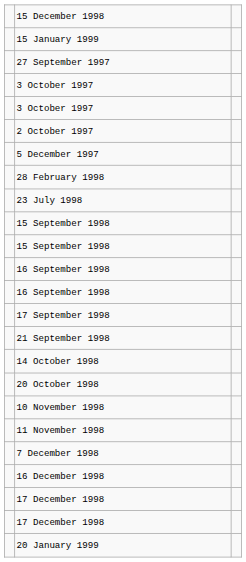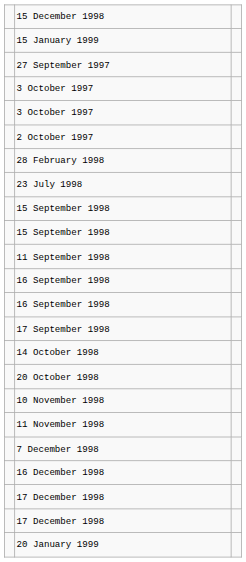 <table class="wikitable" style="font-size: 89%; float: left; width: 26em; margin-right: 1em; height: 700px">
 <tr>
 <td></td>
 <td>15 December 1998</td>
 <td></td>
 </tr>
 <tr>
 <td></td>
 <td>15 January 1999</td>
 <td></td>
 </tr>
 <tr>
 <td></td>
 <td>27 September 1997</td>
 <td></td>
 </tr>
 <tr>
 <td></td>
 <td>3 October 1997</td>
 <td></td>
 </tr>
 <tr>
 <td></td>
 <td>3 October 1997</td>
 <td></td>
 </tr>
 <tr>
 <td></td>
 <td>2 October 1997</td>
 <td></td>
 </tr>
 <tr>
 <td></td>
-<td>5 December 1997</td>
-<td></td>
-</tr>
-<tr>
-<td></td>
 <td>28 February 1998</td>
 <td></td>
 </tr>
 <tr>
 <td></td>
 <td>23 July 1998</td>
 <td></td>
 </tr>
 <tr>
 <td></td>
 <td>15 September 1998</td>
 <td></td>
 </tr>
 <tr>
 <td></td>
 <td>15 September 1998</td>
 <td></td>
 </tr>
 <tr>
 <td></td>
+<td>11 September 1998</td>
+<td></td>
+</tr>
+<tr>
+<td></td>
 <td>16 September 1998</td>
 <td></td>
 </tr>
 <tr>
 <td></td>
 <td>16 September 1998</td>
 <td></td>
 </tr>
 <tr>
 <td></td>
 <td>17 September 1998</td>
-<td></td>
-</tr>
-<tr>
-<td></td>
-<td>21 September 1998</td>
 <td></td>
 </tr>
 <tr>
 <td></td>
 <td>14 October 1998</td>
 <td></td>
 </tr>
 <tr>
 <td></td>
 <td>20 October 1998</td>
 <td></td>
 </tr>
 <tr>
 <td></td>
 <td>10 November 1998</td>
 <td></td>
 </tr>
 <tr>
 <td></td>
 <td>11 November 1998</td>
 <td></td>
 </tr>
 <tr>
 <td></td>
 <td>7 December 1998</td>
 <td></td>
 </tr>
 <tr>
 <td></td>
 <td>16 December 1998</td>
 <td></td>
 </tr>
 <tr>
 <td></td>
 <td>17 December 1998</td>
 <td></td>
 </tr>
 <tr>
 <td></td>
 <td>17 December 1998</td>
 <td></td>
 </tr>
 <tr>
 <td></td>
 <td>20 January 1999</td>
 <td></td>
 </tr>
 </table>
